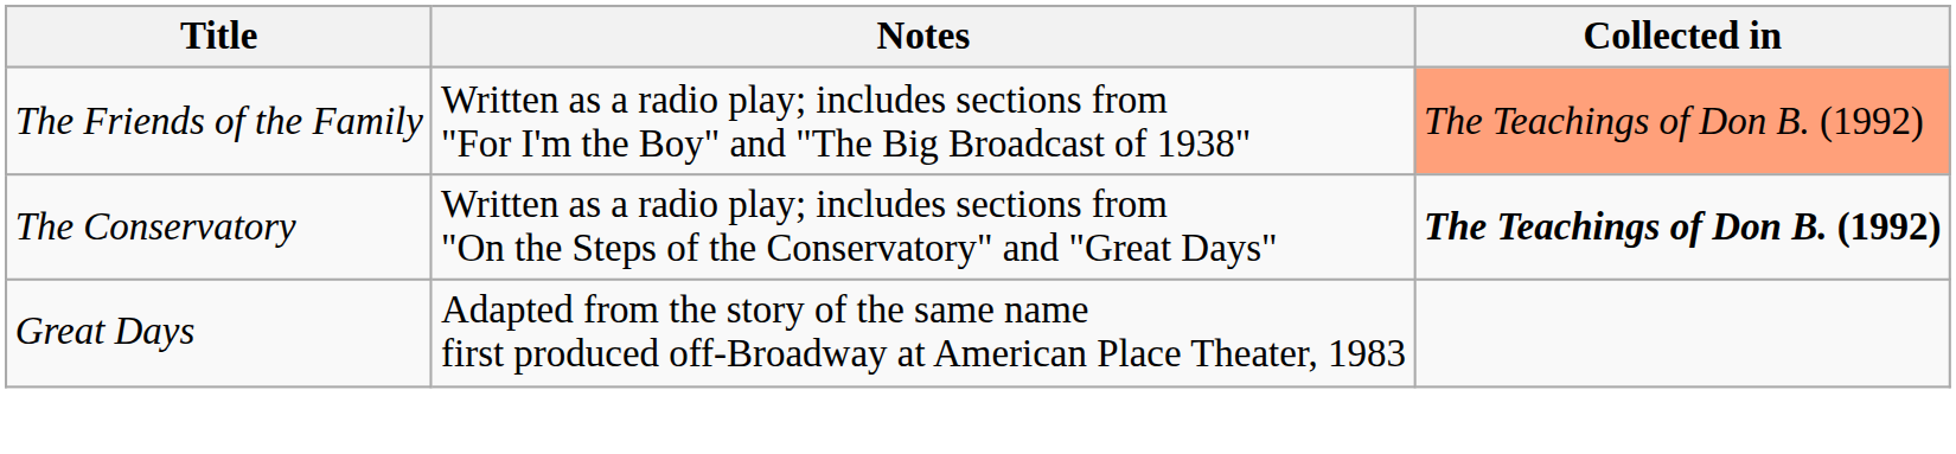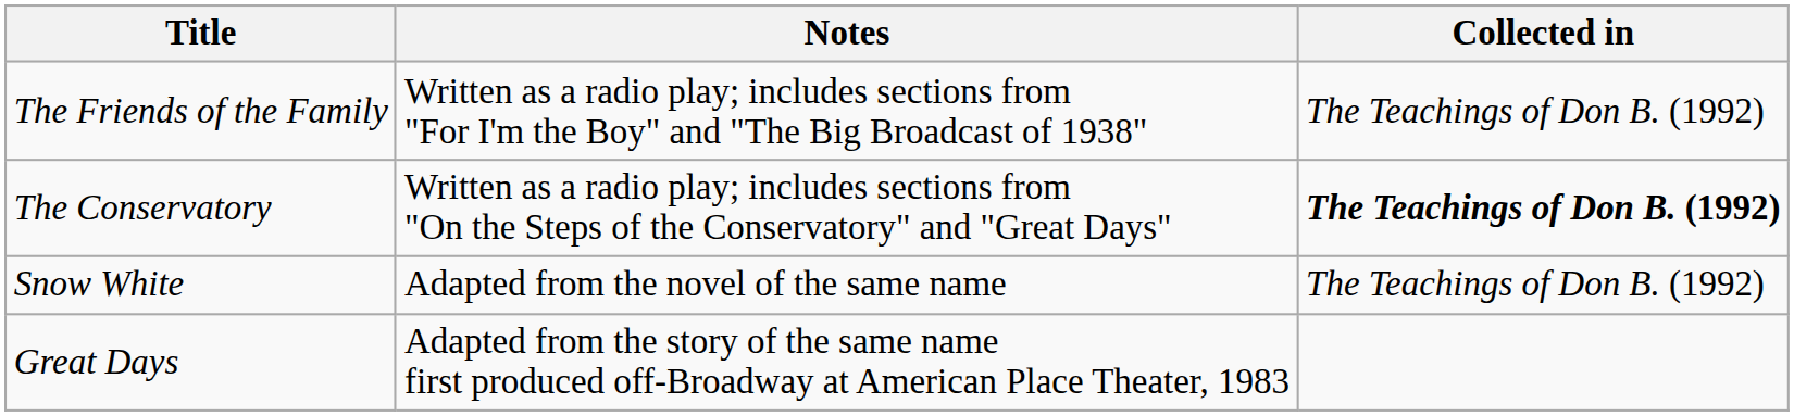 <table class="wikitable">
 <tr>
 <th>Title</th>
 <th>Notes</th>
 <th>Collected in</th>
 </tr>
 <tr>
 <td><em>The Friends of the Family</em></td>
 <td>Written as a radio play; includes sections from <br>"For I'm the Boy" and "The Big Broadcast of 1938"</td>
-<td style="background: lightsalmon;"><em>The Teachings of Don B.</em> (1992)</td>
+<td><em>The Teachings of Don B.</em> (1992)</td>
 </tr>
 <tr>
 <td><em>The Conservatory</em></td>
 <td>Written as a radio play; includes sections from <br>"On the Steps of the Conservatory" and "Great Days"</td>
 <td><strong><em>The Teachings of Don B.</em> (1992)</strong></td>
 </tr>
 <tr>
+<td><em>Snow White</em></td>
+<td>Adapted from the novel of the same name</td>
+<td><em>The Teachings of Don B.</em> (1992)</td>
+</tr>
+<tr>
 <td><em>Great Days</em></td>
 <td>Adapted from the story of the same name<br>first produced off-Broadway at American Place Theater, 1983</td>
 <td></td>
 </tr>
 </table>
